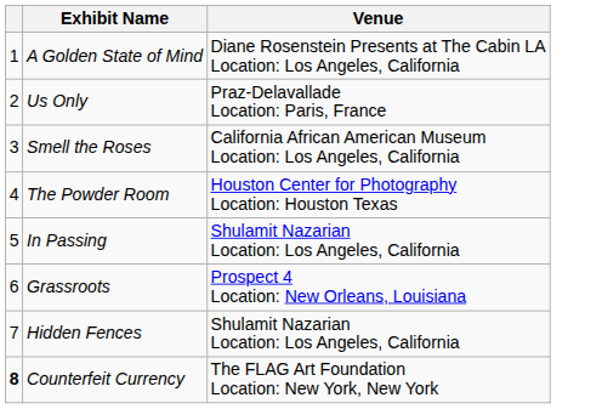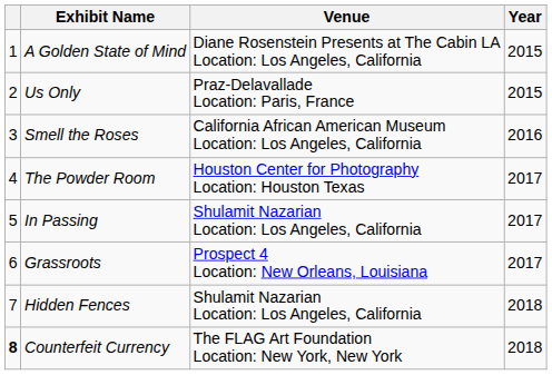 <table class="wikitable">
 <tr>
 <th></th>
 <th>Exhibit Name</th>
 <th>Venue</th>
+<th>Year</th>
 </tr>
 <tr>
 <td>1</td>
 <td><em>A Golden State of Mind</em></td>
 <td>Diane Rosenstein Presents at The Cabin LA<br>Location: Los Angeles, California</td>
+<td>2015</td>
 </tr>
 <tr>
 <td>2</td>
 <td><em>Us Only</em></td>
 <td>Praz-Delavallade<br>Location: Paris, France</td>
+<td>2015</td>
 </tr>
 <tr>
 <td>3</td>
 <td><em>Smell the Roses</em></td>
 <td>California African American Museum<br>Location: Los Angeles, California</td>
+<td>2016</td>
 </tr>
 <tr>
 <td>4</td>
 <td><em>The Powder Room</em></td>
 <td><a href='#'>Houston Center for Photography</a><br>Location: Houston Texas</td>
+<td>2017</td>
 </tr>
 <tr>
 <td>5</td>
 <td><em>In Passing</em></td>
 <td><a href='#'>Shulamit Nazarian</a><br>Location: Los Angeles, California</td>
+<td>2017</td>
 </tr>
 <tr>
 <td>6</td>
 <td><em>Grassroots</em></td>
 <td><a href='#'>Prospect 4</a><br>Location: <a href='#'>New Orleans, Louisiana</a></td>
+<td>2017</td>
 </tr>
 <tr>
 <td>7</td>
 <td><em>Hidden Fences</em></td>
 <td>Shulamit Nazarian<br>Location: Los Angeles, California</td>
+<td>2018</td>
 </tr>
 <tr>
 <td><strong>8</strong></td>
 <td><em>Counterfeit Currency</em></td>
 <td>The FLAG Art Foundation<br>Location: New York, New York</td>
+<td>2018</td>
 </tr>
 </table>
